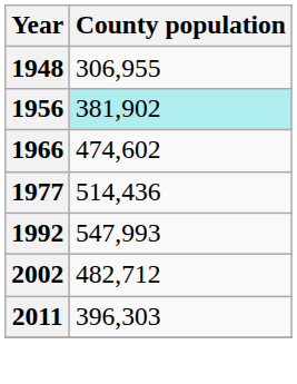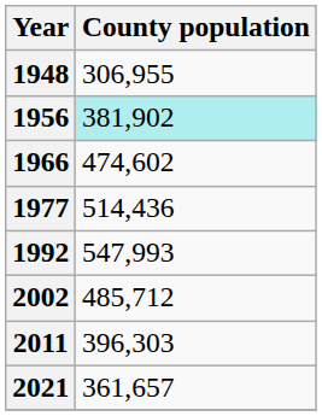 <table class="wikitable">
 <tr>
 <th>Year</th>
 <th>County population</th>
 </tr>
 <tr>
 <th>1948</th>
 <td>306,955 </td>
 </tr>
 <tr>
 <th>1956</th>
 <td style="background: paleturquoise;">381,902 </td>
 </tr>
 <tr>
 <th>1966</th>
 <td>474,602 </td>
 </tr>
 <tr>
 <th>1977</th>
 <td>514,436 </td>
 </tr>
 <tr>
 <th>1992</th>
 <td>547,993 </td>
 </tr>
 <tr>
 <th>2002</th>
-<td>482,712 </td>
+<td>485,712 </td>
 </tr>
 <tr>
 <th>2011</th>
 <td>396,303 </td>
 </tr>
 <tr>
+<th>2021</th>
+<td>361,657 </td>
+</tr>
+<tr>
 </tr>
 </table>
